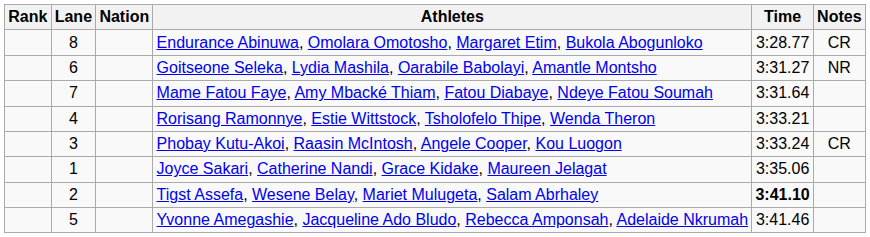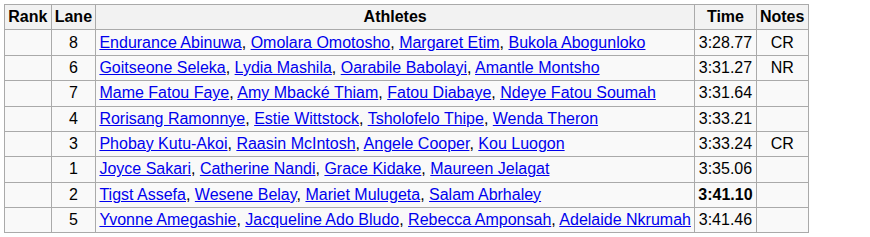 <table class="wikitable sortable" style="text-align:center">
 <tr>
 <th>Rank</th>
 <th>Lane</th>
-<th>Nation</th>
 <th>Athletes</th>
 <th>Time</th>
 <th>Notes</th>
 </tr>
 <tr>
 <td></td>
 <td>8</td>
-<td align="left"></td>
 <td align="left"><a href='#'>Endurance Abinuwa</a>, <a href='#'>Omolara Omotosho</a>, <a href='#'>Margaret Etim</a>, <a href='#'>Bukola Abogunloko</a></td>
 <td>3:28.77</td>
 <td>CR</td>
 </tr>
 <tr>
 <td></td>
 <td>6</td>
-<td align="left"></td>
 <td align="left"><a href='#'>Goitseone Seleka</a>, <a href='#'>Lydia Mashila</a>, <a href='#'>Oarabile Babolayi</a>, <a href='#'>Amantle Montsho</a></td>
 <td>3:31.27</td>
 <td>NR</td>
 </tr>
 <tr>
 <td></td>
 <td>7</td>
-<td align="left"></td>
 <td align="left"><a href='#'>Mame Fatou Faye</a>, <a href='#'>Amy Mbacké Thiam</a>, <a href='#'>Fatou Diabaye</a>, <a href='#'>Ndeye Fatou Soumah</a></td>
 <td>3:31.64</td>
 <td></td>
 </tr>
 <tr>
 <td></td>
 <td>4</td>
-<td align="left"></td>
 <td align="left"><a href='#'>Rorisang Ramonnye</a>, <a href='#'>Estie Wittstock</a>, <a href='#'>Tsholofelo Thipe</a>, <a href='#'>Wenda Theron</a></td>
 <td>3:33.21</td>
 <td></td>
 </tr>
 <tr>
 <td></td>
 <td>3</td>
-<td align="left"></td>
 <td align="left"><a href='#'>Phobay Kutu-Akoi</a>, <a href='#'>Raasin McIntosh</a>, <a href='#'>Angele Cooper</a>, <a href='#'>Kou Luogon</a></td>
 <td>3:33.24</td>
 <td>CR</td>
 </tr>
 <tr>
 <td></td>
 <td>1</td>
-<td align="left"></td>
 <td align="left"><a href='#'>Joyce Sakari</a>, <a href='#'>Catherine Nandi</a>, <a href='#'>Grace Kidake</a>,  <a href='#'>Maureen Jelagat</a></td>
 <td>3:35.06</td>
 <td></td>
 </tr>
 <tr>
 <td></td>
 <td>2</td>
-<td align=left></td>
 <td align="left"><a href='#'>Tigst Assefa</a>, <a href='#'>Wesene Belay</a>, <a href='#'>Mariet Mulugeta</a>, <a href='#'>Salam Abrhaley</a></td>
 <td><strong>3:41.10</strong></td>
 <td></td>
 </tr>
 <tr>
 <td></td>
 <td>5</td>
-<td align="left"></td>
 <td align="left"><a href='#'>Yvonne Amegashie</a>, <a href='#'>Jacqueline Ado Bludo</a>, <a href='#'>Rebecca Amponsah</a>, <a href='#'>Adelaide Nkrumah</a></td>
 <td>3:41.46</td>
 <td></td>
 </tr>
 </table>
